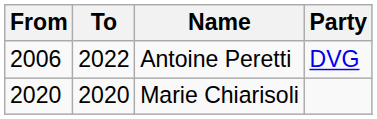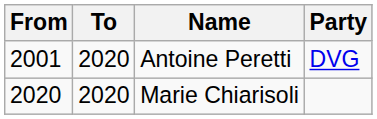 <table class="wikitable">
 <tr>
 <th>From</th>
 <th>To</th>
 <th>Name</th>
 <th>Party</th>
 </tr>
 <tr>
-<td>2006</td>
-<td>2022</td>
+<td>2001</td>
+<td>2020</td>
 <td>Antoine Peretti</td>
 <td><a href='#'>DVG</a></td>
 </tr>
 <tr>
 <td>2020</td>
 <td>2020</td>
 <td>Marie Chiarisoli</td>
 <td></td>
 </tr>
 </table>
